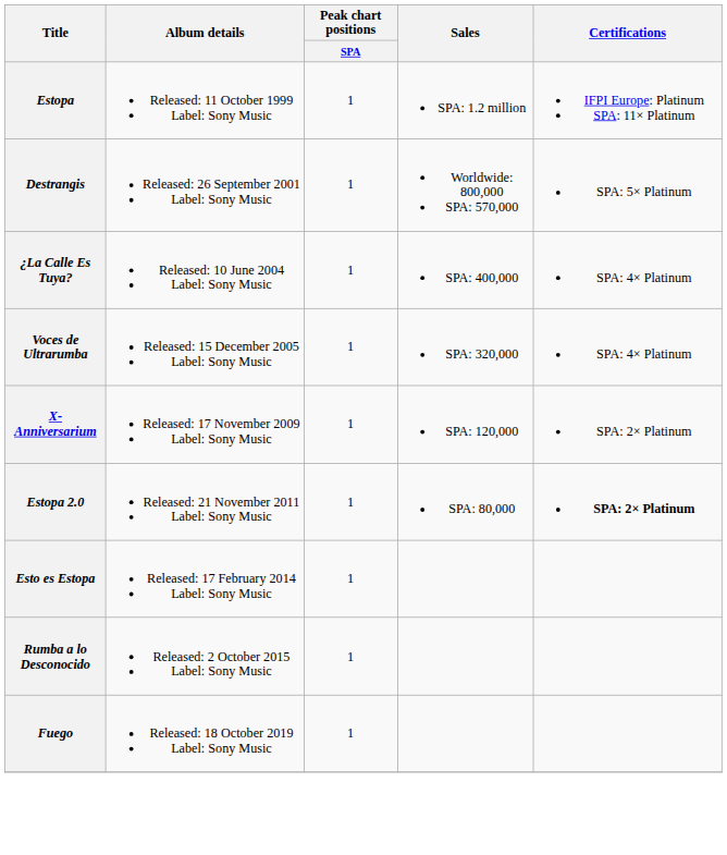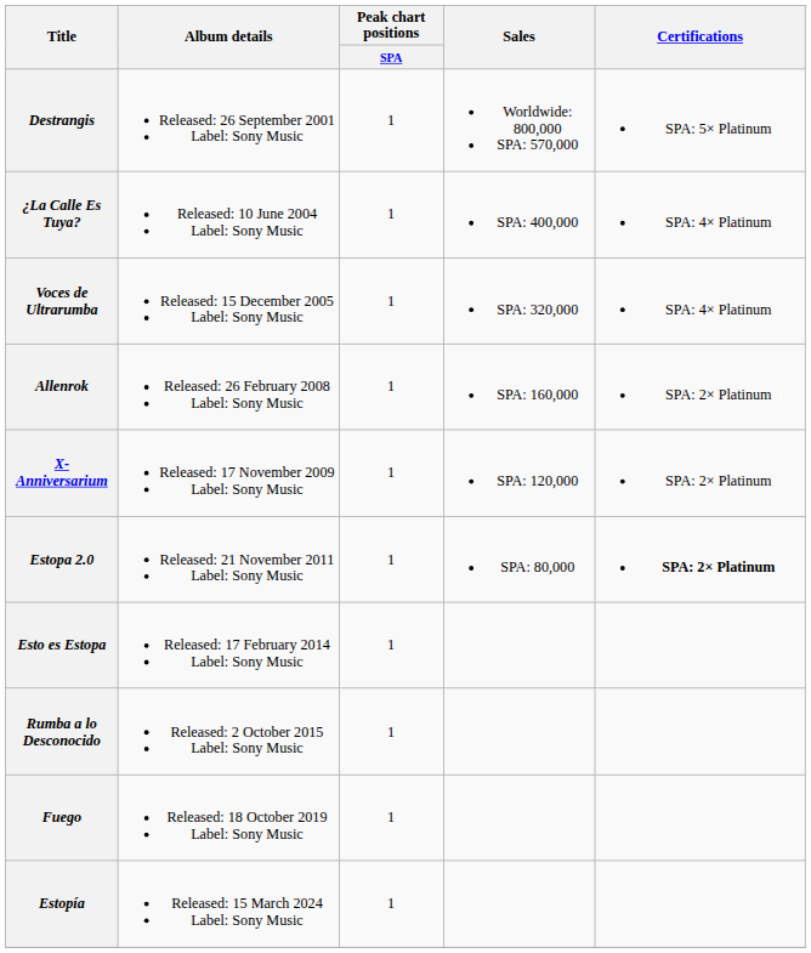 <table class="wikitable plainrowheaders" style="text-align:center;">
 <tr>
 <th scope="col" rowspan="2" style="width:8em;">Title</th>
 <th scope="col" rowspan="2" style="width:21em;">Album details</th>
 <th scope="col" style="width:9em;">Peak chart positions</th>
 <th rowspan="2" style="width:12em;">Sales</th>
 <th scope="col" rowspan="2" style="width:20em;"><a href='#'>Certifications</a></th>
 </tr>
 <tr>
 <th style="width:50px;"><small><a href='#'>SPA</a></small><br></th>
-</tr>
-<tr>
-<th scope="row"><em>Estopa</em></th>
-<td><br><ul><li>Released: 11 October 1999</li><li>Label: Sony Music</li></ul></td>
-<td style="text-align:center;">1</td>
-<td><br><ul><li>SPA: 1.2 million</li></ul></td>
-<td><br><ul><li><a href='#'>IFPI Europe</a>: Platinum</li><li><a href='#'>SPA</a>: 11× Platinum</li></ul></td>
 </tr>
 <tr>
 <th scope="row"><em>Destrangis</em></th>
 <td><br><ul><li>Released: 26 September 2001</li><li>Label: Sony Music</li></ul></td>
 <td style="text-align:center;">1</td>
 <td><br><ul><li>Worldwide: 800,000</li><li>SPA: 570,000</li></ul></td>
 <td><br><ul><li>SPA: 5× Platinum</li></ul></td>
 </tr>
 <tr>
 <th scope="row"><em>¿La Calle Es Tuya?</em></th>
 <td><br><ul><li>Released: 10 June 2004</li><li>Label: Sony Music</li></ul></td>
 <td style="text-align:center;">1</td>
 <td><br><ul><li>SPA: 400,000</li></ul></td>
 <td><br><ul><li>SPA: 4× Platinum</li></ul></td>
 </tr>
 <tr>
 <th scope="row"><em>Voces de Ultrarumba</em></th>
 <td><br><ul><li>Released: 15 December 2005</li><li>Label: Sony Music</li></ul></td>
 <td style="text-align:center;">1</td>
 <td><br><ul><li>SPA: 320,000</li></ul></td>
 <td><br><ul><li>SPA: 4× Platinum</li></ul></td>
+</tr>
+<tr>
+<th scope="row"><em>Allenrok</em></th>
+<td><br><ul><li>Released: 26 February 2008</li><li>Label: Sony Music</li></ul></td>
+<td style="text-align:center;">1</td>
+<td><br><ul><li>SPA: 160,000</li></ul></td>
+<td><br><ul><li>SPA: 2× Platinum</li></ul></td>
 </tr>
 <tr>
 <th scope="row"><em><a href='#'>X-Anniversarium</a></em></th>
 <td><br><ul><li>Released: 17 November 2009</li><li>Label: Sony Music</li></ul></td>
 <td style="text-align:center;">1</td>
 <td><br><ul><li>SPA: 120,000</li></ul></td>
 <td><br><ul><li>SPA: 2× Platinum</li></ul></td>
 </tr>
 <tr>
 <th scope="row"><em>Estopa 2.0</em></th>
 <td><br><ul><li>Released: 21 November 2011</li><li>Label: Sony Music</li></ul></td>
 <td style="text-align:center;">1</td>
 <td><br><ul><li>SPA: 80,000</li></ul></td>
 <td><strong><br><ul><li>SPA: 2× Platinum</li></ul></strong></td>
 </tr>
 <tr>
 <th scope="row"><em>Esto es Estopa</em></th>
 <td><br><ul><li>Released: 17 February 2014</li><li>Label: Sony Music</li></ul></td>
 <td style="text-align:center;">1</td>
 <td></td>
 <td></td>
 </tr>
 <tr>
 <th scope="row"><em>Rumba a lo Desconocido</em></th>
 <td><br><ul><li>Released: 2 October 2015</li><li>Label: Sony Music</li></ul></td>
 <td style="text-align:center;">1</td>
 <td></td>
 <td></td>
 </tr>
 <tr>
 <th scope="row"><em>Fuego</em></th>
 <td><br><ul><li>Released: 18 October 2019</li><li>Label: Sony Music</li></ul></td>
 <td style="c">1</td>
 <td></td>
 <td></td>
 </tr>
 <tr>
+<th scope="row"><em>Estopía</em></th>
+<td><br><ul><li>Released: 15 March 2024</li><li>Label: Sony Music</li></ul></td>
+<td style="c">1</td>
+<td></td>
+<td></td>
+</tr>
+<tr>
 </tr>
 </table>
